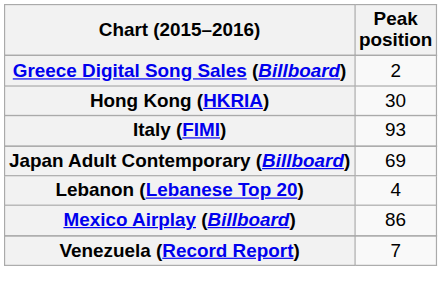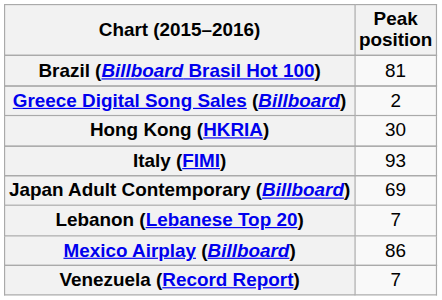 <table class="wikitable sortable plainrowheaders" style="text-align:center">
 <tr>
 <th>Chart (2015–2016)</th>
 <th>Peak<br>position</th>
 </tr>
 <tr>
 </tr>
 <tr>
 </tr>
 <tr>
 </tr>
 <tr>
+</tr>
+<tr>
+<th scope="row">Brazil (<a href='#'><em>Billboard</em> Brasil Hot 100</a>)</th>
+<td>81</td>
 </tr>
 <tr>
 </tr>
 <tr>
 </tr>
 <tr>
 </tr>
 <tr>
 </tr>
 <tr>
 </tr>
 <tr>
 </tr>
 <tr>
 </tr>
 <tr>
 </tr>
 <tr>
 </tr>
 <tr>
 <th scope="row"><a href='#'>Greece Digital Song Sales</a> (<em><a href='#'>Billboard</a></em>)</th>
 <td>2</td>
 </tr>
 <tr>
 <th scope="row">Hong Kong (<a href='#'>HKRIA</a>)</th>
 <td style="text-align:center;">30</td>
 </tr>
 <tr>
 </tr>
 <tr>
 </tr>
 <tr>
 <th scope="row">Italy (<a href='#'>FIMI</a>)</th>
 <td>93</td>
 </tr>
 <tr>
 </tr>
 <tr>
 <th scope="row">Japan Adult Contemporary (<em><a href='#'>Billboard</a></em>)</th>
 <td>69</td>
 </tr>
 <tr>
 <th scope="row">Lebanon (<a href='#'>Lebanese Top 20</a>)</th>
-<td>4</td>
+<td>7</td>
 </tr>
 <tr>
 <th scope="row"><a href='#'>Mexico Airplay</a> (<em><a href='#'>Billboard</a></em>)</th>
 <td>86</td>
 </tr>
 <tr>
 </tr>
 <tr>
 </tr>
 <tr>
 </tr>
 <tr>
 </tr>
 <tr>
 </tr>
 <tr>
 </tr>
 <tr>
 </tr>
 <tr>
 </tr>
 <tr>
 </tr>
 <tr>
 </tr>
 <tr>
 </tr>
 <tr>
 </tr>
 <tr>
 </tr>
 <tr>
 </tr>
 <tr>
 </tr>
 <tr>
 <th scope=row>Venezuela (<a href='#'>Record Report</a>)</th>
 <td>7</td>
 </tr>
 </table>
